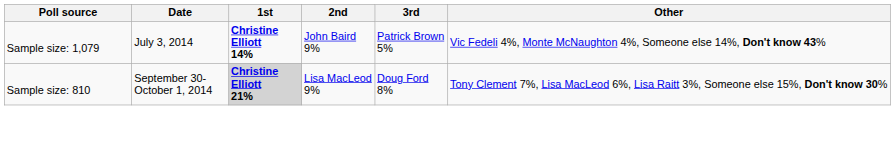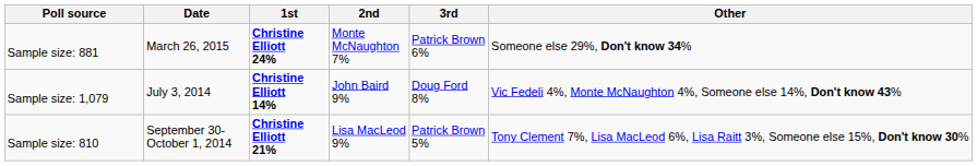 <table class="wikitable">
 <tr>
 <th style="width:180px;">Poll source</th>
 <th style="width:135px;">Date</th>
 <th style="width:100px;">1st</th>
 <th style="width:100px;">2nd</th>
 <th style="width:100px;">3rd</th>
 <th>Other</th>
 </tr>
 <tr>
+<td><br>Sample size: 881</td>
+<td>March 26, 2015</td>
+<td><strong><a href='#'>Christine Elliott</a><br>24%</strong></td>
+<td><a href='#'>Monte McNaughton</a> 7%</td>
+<td><a href='#'>Patrick Brown</a><br> 6%</td>
+<td>Someone else 29%, <strong>Don't know 34</strong>%</td>
+</tr>
+<tr>
 <td><br>Sample size: 1,079</td>
 <td>July 3, 2014</td>
 <td><strong><a href='#'>Christine Elliott</a><br>14%</strong></td>
 <td><a href='#'>John Baird</a><br>9%</td>
-<td><a href='#'>Patrick Brown</a><br> 5%</td>
+<td><a href='#'>Doug Ford</a><br>8%</td>
 <td><a href='#'>Vic Fedeli</a> 4%, <a href='#'>Monte McNaughton</a> 4%, Someone else 14%, <strong>Don't know 43</strong>%</td>
 </tr>
 <tr>
 <td><br>Sample size: 810</td>
 <td>September 30-October 1, 2014</td>
-<td style="background: lightgrey;"><strong><a href='#'>Christine Elliott</a><br>21%</strong></td>
+<td><strong><a href='#'>Christine Elliott</a><br>21%</strong></td>
 <td><a href='#'>Lisa MacLeod</a> <br>9%</td>
-<td><a href='#'>Doug Ford</a><br>8%</td>
+<td><a href='#'>Patrick Brown</a><br> 5%</td>
 <td><a href='#'>Tony Clement</a> 7%, <a href='#'>Lisa MacLeod</a> 6%, <a href='#'>Lisa Raitt</a> 3%, Someone else 15%, <strong>Don't know 30</strong>%</td>
 </tr>
 </table>
